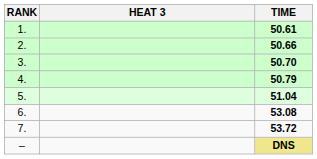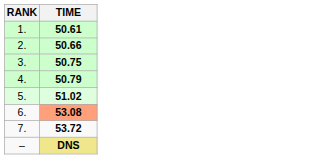 <table class="wikitable" style="border-collapse: collapse; font-size: 90%;">
 <tr>
 <th>RANK</th>
-<th style="width: 20em">HEAT 3</th>
 <th style="width: 5em">TIME</th>
 </tr>
 <tr style="background:#ccffcc;">
 <td align="center">1.</td>
-<td></td>
 <td align="center"><strong>50.61</strong></td>
 </tr>
 <tr style="background:#ccffcc;">
 <td align="center">2.</td>
-<td></td>
 <td align="center"><strong>50.66</strong></td>
 </tr>
 <tr style="background:#ccffcc;">
 <td align="center">3.</td>
-<td></td>
-<td align="center"><strong>50.70</strong></td>
+<td align="center"><strong>50.75</strong></td>
 </tr>
 <tr style="background:#ccffcc;">
 <td align="center">4.</td>
-<td></td>
 <td align="center"><strong>50.79</strong></td>
 </tr>
 <tr style="background:#ddffdd;">
 <td align="center">5.</td>
-<td></td>
-<td align="center"><strong>51.04</strong></td>
+<td align="center"><strong>51.02</strong></td>
 </tr>
 <tr>
 <td align="center">6.</td>
-<td></td>
-<td align="center"><strong>53.08</strong></td>
+<td align="center" style="background: lightsalmon;"><strong>53.08</strong></td>
 </tr>
 <tr>
 <td align="center">7.</td>
-<td></td>
 <td align="center"><strong>53.72</strong></td>
 </tr>
 <tr>
 <td align="center">–</td>
-<td></td>
 <td align="center" style="background: khaki;"><strong>DNS</strong></td>
 </tr>
 </table>
